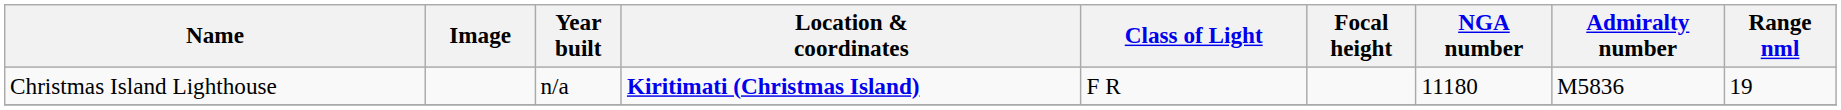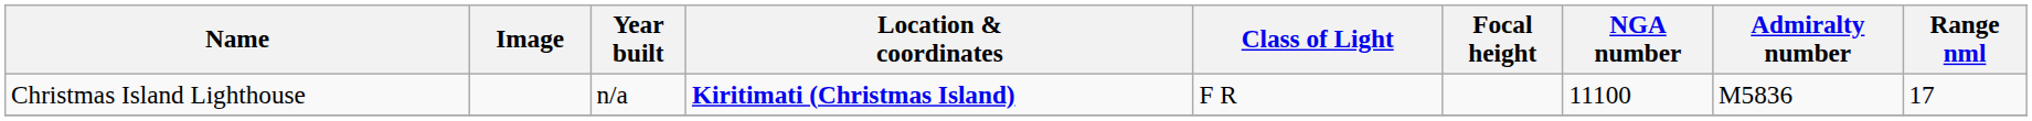 <table class="wikitable sortable" style="width:100%">
 <tr>
 <th>Name</th>
 <th>Image</th>
 <th>Year<br>built</th>
 <th>Location &<br> coordinates</th>
 <th><a href='#'>Class of Light</a></th>
 <th>Focal<br>height</th>
 <th><a href='#'>NGA</a><br>number</th>
 <th><a href='#'>Admiralty</a><br>number</th>
 <th>Range<br><a href='#'>nml</a></th>
 </tr>
 <tr>
 <td>Christmas Island Lighthouse</td>
 <td></td>
 <td>n/a</td>
 <td><strong><a href='#'>Kiritimati (Christmas Island)</a><br> </strong></td>
 <td>F R</td>
 <td></td>
-<td>11180</td>
+<td>11100</td>
 <td>M5836</td>
-<td>19</td>
+<td>17</td>
 </tr>
 <tr>
 </tr>
 </table>
